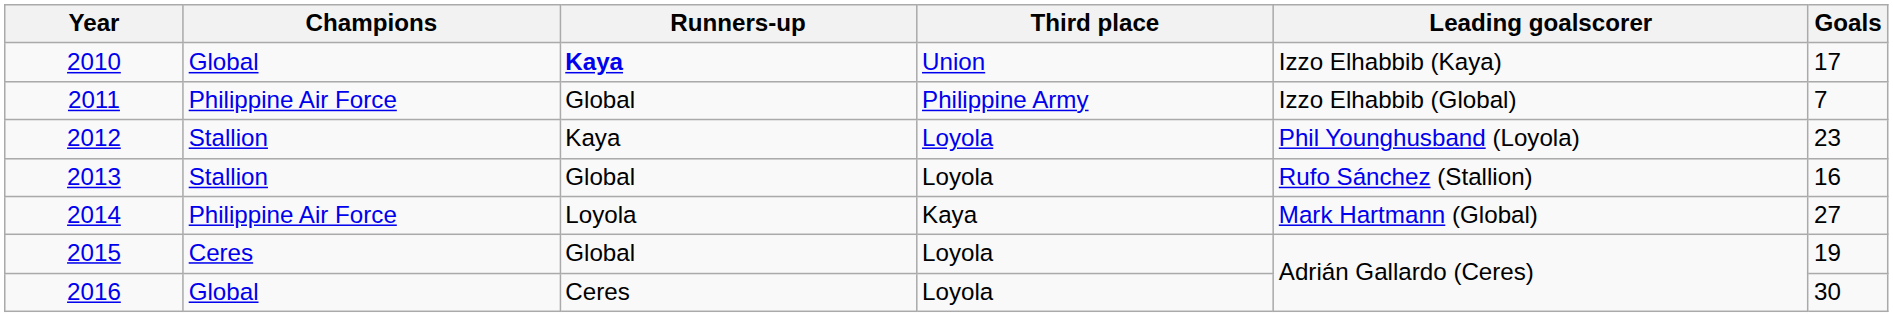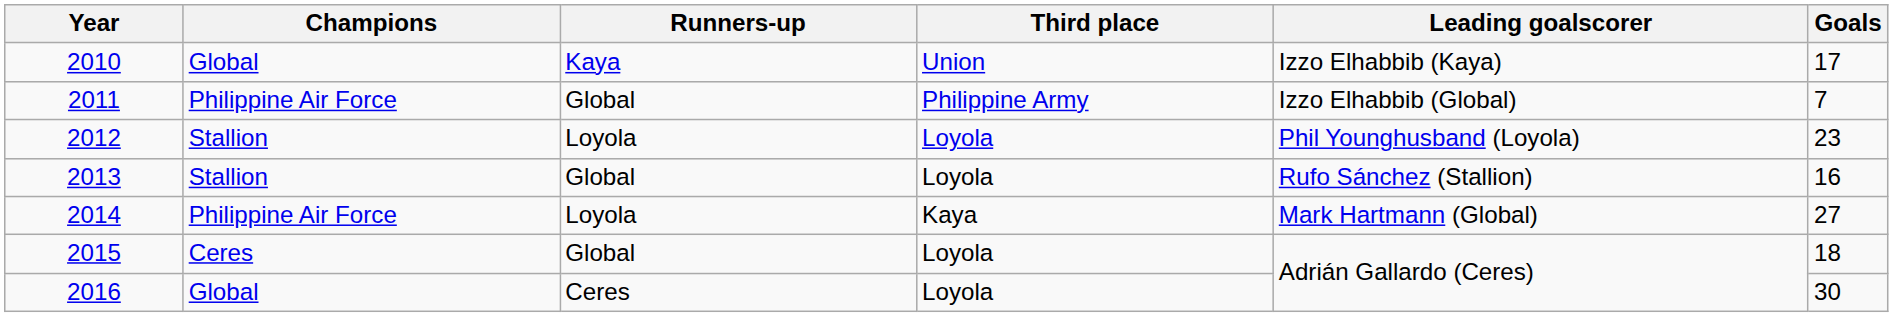 <table class="wikitable">
 <tr>
 <th style="width:9%;">Year</th>
 <th style="width:19%;">Champions</th>
 <th style="width:18%;">Runners-up</th>
 <th style="width:18%;">Third place</th>
 <th style="width:27%;">Leading goalscorer</th>
 <th style="width:1%;">Goals</th>
 </tr>
 <tr>
 <td align=center><a href='#'>2010</a></td>
 <td><a href='#'>Global</a></td>
-<td><strong><a href='#'>Kaya</a></strong></td>
+<td><a href='#'>Kaya</a></td>
 <td><a href='#'>Union</a></td>
 <td> Izzo Elhabbib (Kaya)</td>
 <td>17</td>
 </tr>
 <tr>
 <td align=center><a href='#'>2011</a></td>
 <td><a href='#'>Philippine Air Force</a></td>
 <td>Global</td>
 <td><a href='#'>Philippine Army</a></td>
 <td> Izzo Elhabbib (Global)</td>
 <td>7</td>
 </tr>
 <tr>
 <td align=center><a href='#'>2012</a></td>
 <td><a href='#'>Stallion</a></td>
-<td>Kaya</td>
+<td>Loyola</td>
 <td><a href='#'>Loyola</a></td>
 <td> <a href='#'>Phil Younghusband</a> (Loyola)</td>
 <td>23</td>
 </tr>
 <tr>
 <td align=center><a href='#'>2013</a></td>
 <td><a href='#'>Stallion</a></td>
 <td>Global</td>
 <td>Loyola</td>
 <td> <a href='#'>Rufo Sánchez</a> (Stallion)</td>
 <td>16</td>
 </tr>
 <tr>
 <td align=center><a href='#'>2014</a></td>
 <td><a href='#'>Philippine Air Force</a></td>
 <td>Loyola</td>
 <td>Kaya</td>
 <td> <a href='#'>Mark Hartmann</a> (Global)</td>
 <td>27</td>
 </tr>
 <tr>
 <td align=center><a href='#'>2015</a></td>
 <td><a href='#'>Ceres</a></td>
 <td>Global</td>
 <td>Loyola</td>
 <td rowspan=2> Adrián Gallardo (Ceres)</td>
-<td>19</td>
+<td>18</td>
 </tr>
 <tr>
 <td align=center><a href='#'>2016</a></td>
 <td><a href='#'>Global</a></td>
 <td>Ceres</td>
 <td>Loyola</td>
 <td>30</td>
 </tr>
 </table>
